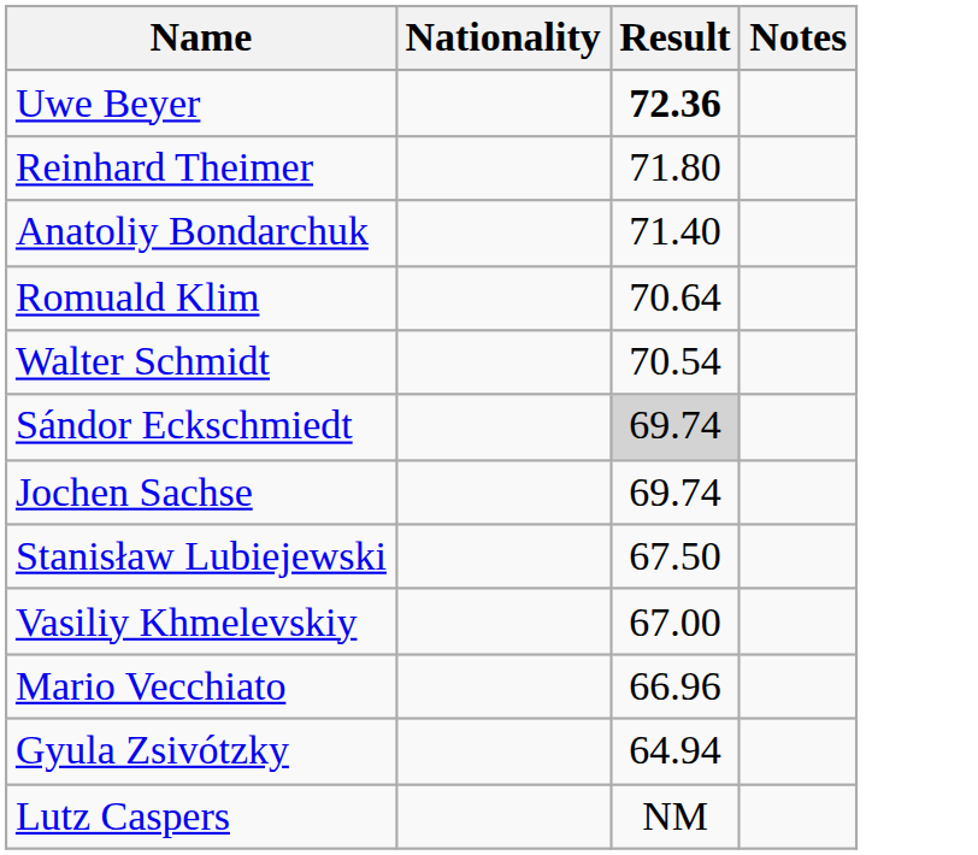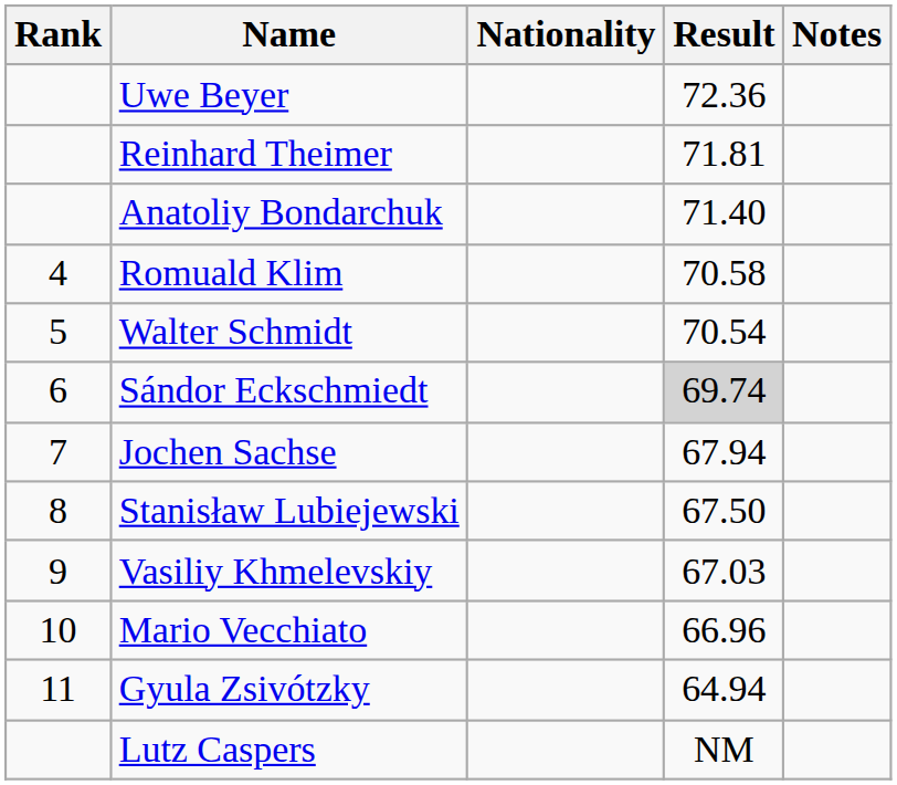 <table class="wikitable sortable" style="text-align:center">
 <tr>
+<th>Rank</th>
 <th>Name</th>
 <th>Nationality</th>
 <th>Result</th>
 <th>Notes</th>
 </tr>
 <tr>
+<td></td>
 <td align=left><a href='#'>Uwe Beyer</a></td>
 <td align=left></td>
-<td><strong>72.36</strong></td>
+<td>72.36</td>
 <td></td>
 </tr>
 <tr>
+<td></td>
 <td align=left><a href='#'>Reinhard Theimer</a></td>
 <td align=left></td>
-<td>71.80</td>
+<td>71.81</td>
 <td></td>
 </tr>
 <tr>
+<td></td>
 <td align=left><a href='#'>Anatoliy Bondarchuk</a></td>
 <td align=left></td>
 <td>71.40</td>
 <td></td>
 </tr>
 <tr>
+<td>4</td>
 <td align=left><a href='#'>Romuald Klim</a></td>
 <td align=left></td>
-<td>70.64</td>
+<td>70.58</td>
 <td></td>
 </tr>
 <tr>
+<td>5</td>
 <td align=left><a href='#'>Walter Schmidt</a></td>
 <td align=left></td>
 <td>70.54</td>
 <td></td>
 </tr>
 <tr>
+<td>6</td>
 <td align=left><a href='#'>Sándor Eckschmiedt</a></td>
 <td align=left></td>
 <td style="background: lightgrey;">69.74</td>
 <td></td>
 </tr>
 <tr>
+<td>7</td>
 <td align=left><a href='#'>Jochen Sachse</a></td>
 <td align=left></td>
-<td>69.74</td>
+<td>67.94</td>
 <td></td>
 </tr>
 <tr>
+<td>8</td>
 <td align=left><a href='#'>Stanisław Lubiejewski</a></td>
 <td align=left></td>
 <td>67.50</td>
 <td></td>
 </tr>
 <tr>
+<td>9</td>
 <td align=left><a href='#'>Vasiliy Khmelevskiy</a></td>
 <td align=left></td>
-<td>67.00</td>
+<td>67.03</td>
 <td></td>
 </tr>
 <tr>
+<td>10</td>
 <td align=left><a href='#'>Mario Vecchiato</a></td>
 <td align=left></td>
 <td>66.96</td>
 <td></td>
 </tr>
 <tr>
+<td>11</td>
 <td align=left><a href='#'>Gyula Zsivótzky</a></td>
 <td align=left></td>
 <td>64.94</td>
 <td></td>
 </tr>
 <tr>
+<td></td>
 <td align=left><a href='#'>Lutz Caspers</a></td>
 <td align=left></td>
 <td>NM</td>
 <td></td>
 </tr>
 </table>
